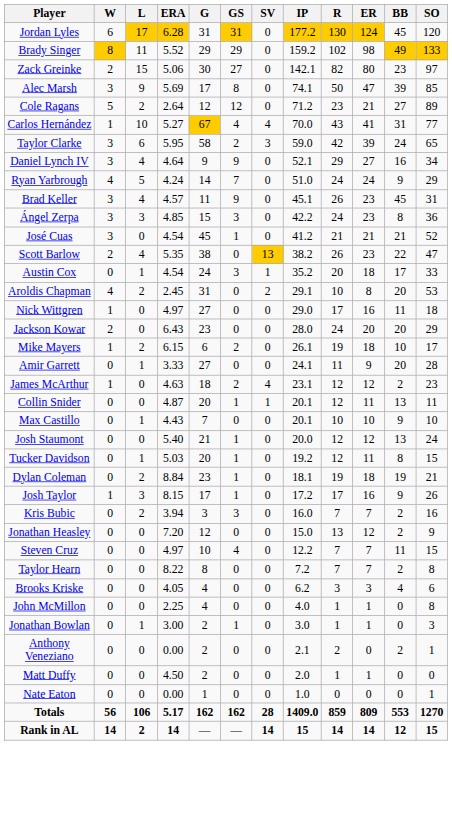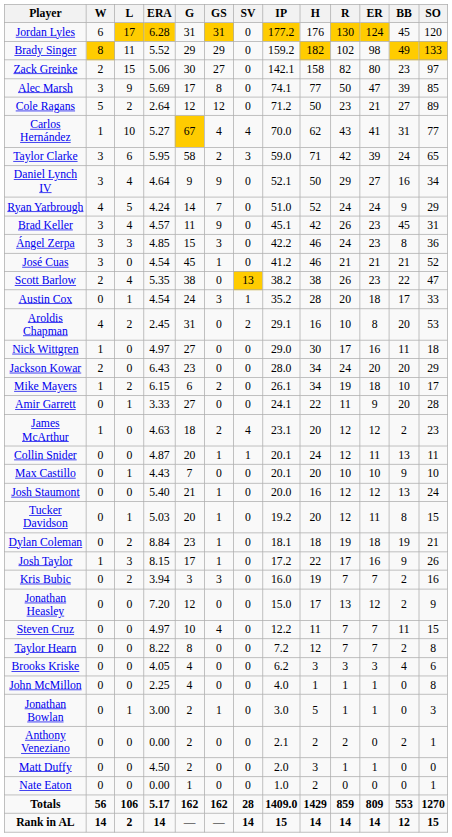 <table class=wikitable style="text-align:center">
 <tr>
 <th bgcolor=#DDDDFF; width="20%">Player</th>
 <th bgcolor=#DDDDFF; width="7%">W</th>
 <th bgcolor=#DDDDFF; width="7%">L</th>
 <th bgcolor=#DDDDFF; width="7%">ERA</th>
 <th bgcolor=#DDDDFF; width="7%">G</th>
 <th bgcolor=#DDDDFF; width="7%">GS</th>
 <th bgcolor=#DDDDFF; width="7%">SV</th>
 <th bgcolor=#DDDDFF; width="7%">IP</th>
+<th bgcolor=#DDDDFF; width="7%">H</th>
 <th bgcolor=#DDDDFF; width="7%">R</th>
 <th bgcolor=#DDDDFF; width="7%">ER</th>
 <th bgcolor=#DDDDFF; width="7%">BB</th>
 <th bgcolor=#DDDDFF; width="7%">SO</th>
 </tr>
 <tr>
 <td><a href='#'>Jordan Lyles</a></td>
 <td>6</td>
 <td bgcolor=#ffcc00>17</td>
 <td bgcolor=#ffcc00>6.28</td>
 <td>31</td>
 <td bgcolor=#ffcc00>31</td>
 <td>0</td>
 <td bgcolor=#ffcc00>177.2</td>
+<td>176</td>
 <td bgcolor=#ffcc00>130</td>
 <td bgcolor=#ffcc00>124</td>
 <td>45</td>
 <td>120</td>
 </tr>
 <tr>
 <td><a href='#'>Brady Singer</a></td>
 <td bgcolor=#ffcc00>8</td>
 <td>11</td>
 <td>5.52</td>
 <td>29</td>
 <td>29</td>
 <td>0</td>
 <td>159.2</td>
+<td bgcolor=#ffcc00>182</td>
 <td>102</td>
 <td>98</td>
 <td bgcolor=#ffcc00>49</td>
 <td bgcolor=#ffcc00>133</td>
 </tr>
 <tr>
 <td><a href='#'>Zack Greinke</a></td>
 <td>2</td>
 <td>15</td>
 <td>5.06</td>
 <td>30</td>
 <td>27</td>
 <td>0</td>
 <td>142.1</td>
+<td>158</td>
 <td>82</td>
 <td>80</td>
 <td>23</td>
 <td>97</td>
 </tr>
 <tr>
 <td><a href='#'>Alec Marsh</a></td>
 <td>3</td>
 <td>9</td>
 <td>5.69</td>
 <td>17</td>
 <td>8</td>
 <td>0</td>
 <td>74.1</td>
+<td>77</td>
 <td>50</td>
 <td>47</td>
 <td>39</td>
 <td>85</td>
 </tr>
 <tr>
 <td><a href='#'>Cole Ragans</a></td>
 <td>5</td>
 <td>2</td>
 <td>2.64</td>
 <td>12</td>
 <td>12</td>
 <td>0</td>
 <td>71.2</td>
+<td>50</td>
 <td>23</td>
 <td>21</td>
 <td>27</td>
 <td>89</td>
 </tr>
 <tr>
 <td><a href='#'>Carlos Hernández</a></td>
 <td>1</td>
 <td>10</td>
 <td>5.27</td>
 <td bgcolor=#ffcc00>67</td>
 <td>4</td>
 <td>4</td>
 <td>70.0</td>
+<td>62</td>
 <td>43</td>
 <td>41</td>
 <td>31</td>
 <td>77</td>
 </tr>
 <tr>
 <td><a href='#'>Taylor Clarke</a></td>
 <td>3</td>
 <td>6</td>
 <td>5.95</td>
 <td>58</td>
 <td>2</td>
 <td>3</td>
 <td>59.0</td>
+<td>71</td>
 <td>42</td>
 <td>39</td>
 <td>24</td>
 <td>65</td>
 </tr>
 <tr>
 <td><a href='#'>Daniel Lynch IV</a></td>
 <td>3</td>
 <td>4</td>
 <td>4.64</td>
 <td>9</td>
 <td>9</td>
 <td>0</td>
 <td>52.1</td>
+<td>50</td>
 <td>29</td>
 <td>27</td>
 <td>16</td>
 <td>34</td>
 </tr>
 <tr>
 <td><a href='#'>Ryan Yarbrough</a></td>
 <td>4</td>
 <td>5</td>
 <td>4.24</td>
 <td>14</td>
 <td>7</td>
 <td>0</td>
 <td>51.0</td>
+<td>52</td>
 <td>24</td>
 <td>24</td>
 <td>9</td>
 <td>29</td>
 </tr>
 <tr>
 <td><a href='#'>Brad Keller</a></td>
 <td>3</td>
 <td>4</td>
 <td>4.57</td>
 <td>11</td>
 <td>9</td>
 <td>0</td>
 <td>45.1</td>
+<td>42</td>
 <td>26</td>
 <td>23</td>
 <td>45</td>
 <td>31</td>
 </tr>
 <tr>
 <td><a href='#'>Ángel Zerpa</a></td>
 <td>3</td>
 <td>3</td>
 <td>4.85</td>
 <td>15</td>
 <td>3</td>
 <td>0</td>
 <td>42.2</td>
+<td>46</td>
 <td>24</td>
 <td>23</td>
 <td>8</td>
 <td>36</td>
 </tr>
 <tr>
 <td><a href='#'>José Cuas</a></td>
 <td>3</td>
 <td>0</td>
 <td>4.54</td>
 <td>45</td>
 <td>1</td>
 <td>0</td>
 <td>41.2</td>
+<td>46</td>
 <td>21</td>
 <td>21</td>
 <td>21</td>
 <td>52</td>
 </tr>
 <tr>
 <td><a href='#'>Scott Barlow</a></td>
 <td>2</td>
 <td>4</td>
 <td>5.35</td>
 <td>38</td>
 <td>0</td>
 <td bgcolor=#ffcc00>13</td>
 <td>38.2</td>
+<td>38</td>
 <td>26</td>
 <td>23</td>
 <td>22</td>
 <td>47</td>
 </tr>
 <tr>
 <td><a href='#'>Austin Cox</a></td>
 <td>0</td>
 <td>1</td>
 <td>4.54</td>
 <td>24</td>
 <td>3</td>
 <td>1</td>
 <td>35.2</td>
+<td>28</td>
 <td>20</td>
 <td>18</td>
 <td>17</td>
 <td>33</td>
 </tr>
 <tr>
 <td><a href='#'>Aroldis Chapman</a></td>
 <td>4</td>
 <td>2</td>
 <td>2.45</td>
 <td>31</td>
 <td>0</td>
 <td>2</td>
 <td>29.1</td>
+<td>16</td>
 <td>10</td>
 <td>8</td>
 <td>20</td>
 <td>53</td>
 </tr>
 <tr>
 <td><a href='#'>Nick Wittgren</a></td>
 <td>1</td>
 <td>0</td>
 <td>4.97</td>
 <td>27</td>
 <td>0</td>
 <td>0</td>
 <td>29.0</td>
+<td>30</td>
 <td>17</td>
 <td>16</td>
 <td>11</td>
 <td>18</td>
 </tr>
 <tr>
 <td><a href='#'>Jackson Kowar</a></td>
 <td>2</td>
 <td>0</td>
 <td>6.43</td>
 <td>23</td>
 <td>0</td>
 <td>0</td>
 <td>28.0</td>
+<td>34</td>
 <td>24</td>
 <td>20</td>
 <td>20</td>
 <td>29</td>
 </tr>
 <tr>
 <td><a href='#'>Mike Mayers</a></td>
 <td>1</td>
 <td>2</td>
 <td>6.15</td>
 <td>6</td>
 <td>2</td>
 <td>0</td>
 <td>26.1</td>
+<td>34</td>
 <td>19</td>
 <td>18</td>
 <td>10</td>
 <td>17</td>
 </tr>
 <tr>
 <td><a href='#'>Amir Garrett</a></td>
 <td>0</td>
 <td>1</td>
 <td>3.33</td>
 <td>27</td>
 <td>0</td>
 <td>0</td>
 <td>24.1</td>
+<td>22</td>
 <td>11</td>
 <td>9</td>
 <td>20</td>
 <td>28</td>
 </tr>
 <tr>
 <td><a href='#'>James McArthur</a></td>
 <td>1</td>
 <td>0</td>
 <td>4.63</td>
 <td>18</td>
 <td>2</td>
 <td>4</td>
 <td>23.1</td>
+<td>20</td>
 <td>12</td>
 <td>12</td>
 <td>2</td>
 <td>23</td>
 </tr>
 <tr>
 <td><a href='#'>Collin Snider</a></td>
 <td>0</td>
 <td>0</td>
 <td>4.87</td>
 <td>20</td>
 <td>1</td>
 <td>1</td>
 <td>20.1</td>
+<td>24</td>
 <td>12</td>
 <td>11</td>
 <td>13</td>
 <td>11</td>
 </tr>
 <tr>
 <td><a href='#'>Max Castillo</a></td>
 <td>0</td>
 <td>1</td>
 <td>4.43</td>
 <td>7</td>
 <td>0</td>
 <td>0</td>
 <td>20.1</td>
+<td>20</td>
 <td>10</td>
 <td>10</td>
 <td>9</td>
 <td>10</td>
 </tr>
 <tr>
 <td><a href='#'>Josh Staumont</a></td>
 <td>0</td>
 <td>0</td>
 <td>5.40</td>
 <td>21</td>
 <td>1</td>
 <td>0</td>
 <td>20.0</td>
+<td>16</td>
 <td>12</td>
 <td>12</td>
 <td>13</td>
 <td>24</td>
 </tr>
 <tr>
 <td><a href='#'>Tucker Davidson</a></td>
 <td>0</td>
 <td>1</td>
 <td>5.03</td>
 <td>20</td>
 <td>1</td>
 <td>0</td>
 <td>19.2</td>
+<td>20</td>
 <td>12</td>
 <td>11</td>
 <td>8</td>
 <td>15</td>
 </tr>
 <tr>
 <td><a href='#'>Dylan Coleman</a></td>
 <td>0</td>
 <td>2</td>
 <td>8.84</td>
 <td>23</td>
 <td>1</td>
 <td>0</td>
 <td>18.1</td>
+<td>18</td>
 <td>19</td>
 <td>18</td>
 <td>19</td>
 <td>21</td>
 </tr>
 <tr>
 <td><a href='#'>Josh Taylor</a></td>
 <td>1</td>
 <td>3</td>
 <td>8.15</td>
 <td>17</td>
 <td>1</td>
 <td>0</td>
 <td>17.2</td>
+<td>22</td>
 <td>17</td>
 <td>16</td>
 <td>9</td>
 <td>26</td>
 </tr>
 <tr>
 <td><a href='#'>Kris Bubic</a></td>
 <td>0</td>
 <td>2</td>
 <td>3.94</td>
 <td>3</td>
 <td>3</td>
 <td>0</td>
 <td>16.0</td>
+<td>19</td>
 <td>7</td>
 <td>7</td>
 <td>2</td>
 <td>16</td>
 </tr>
 <tr>
 <td><a href='#'>Jonathan Heasley</a></td>
 <td>0</td>
 <td>0</td>
 <td>7.20</td>
 <td>12</td>
 <td>0</td>
 <td>0</td>
 <td>15.0</td>
+<td>17</td>
 <td>13</td>
 <td>12</td>
 <td>2</td>
 <td>9</td>
 </tr>
 <tr>
 <td><a href='#'>Steven Cruz</a></td>
 <td>0</td>
 <td>0</td>
 <td>4.97</td>
 <td>10</td>
 <td>4</td>
 <td>0</td>
 <td>12.2</td>
+<td>11</td>
 <td>7</td>
 <td>7</td>
 <td>11</td>
 <td>15</td>
 </tr>
 <tr>
 <td><a href='#'>Taylor Hearn</a></td>
 <td>0</td>
 <td>0</td>
 <td>8.22</td>
 <td>8</td>
 <td>0</td>
 <td>0</td>
 <td>7.2</td>
+<td>12</td>
 <td>7</td>
 <td>7</td>
 <td>2</td>
 <td>8</td>
 </tr>
 <tr>
 <td><a href='#'>Brooks Kriske</a></td>
 <td>0</td>
 <td>0</td>
 <td>4.05</td>
 <td>4</td>
 <td>0</td>
 <td>0</td>
 <td>6.2</td>
 <td>3</td>
 <td>3</td>
+<td>3</td>
 <td>4</td>
 <td>6</td>
 </tr>
 <tr>
 <td><a href='#'>John McMillon</a></td>
 <td>0</td>
 <td>0</td>
 <td>2.25</td>
 <td>4</td>
 <td>0</td>
 <td>0</td>
 <td>4.0</td>
 <td>1</td>
 <td>1</td>
+<td>1</td>
 <td>0</td>
 <td>8</td>
 </tr>
 <tr>
 <td><a href='#'>Jonathan Bowlan</a></td>
 <td>0</td>
 <td>1</td>
 <td>3.00</td>
 <td>2</td>
 <td>1</td>
 <td>0</td>
 <td>3.0</td>
+<td>5</td>
 <td>1</td>
 <td>1</td>
 <td>0</td>
 <td>3</td>
 </tr>
 <tr>
 <td><a href='#'>Anthony Veneziano</a></td>
 <td>0</td>
 <td>0</td>
 <td>0.00</td>
 <td>2</td>
 <td>0</td>
 <td>0</td>
 <td>2.1</td>
 <td>2</td>
+<td>2</td>
 <td>0</td>
 <td>2</td>
 <td>1</td>
 </tr>
 <tr>
 <td><a href='#'>Matt Duffy</a></td>
 <td>0</td>
 <td>0</td>
 <td>4.50</td>
 <td>2</td>
 <td>0</td>
 <td>0</td>
 <td>2.0</td>
+<td>3</td>
 <td>1</td>
 <td>1</td>
 <td>0</td>
 <td>0</td>
 </tr>
 <tr>
 <td><a href='#'>Nate Eaton</a></td>
 <td>0</td>
 <td>0</td>
 <td>0.00</td>
 <td>1</td>
 <td>0</td>
 <td>0</td>
 <td>1.0</td>
+<td>2</td>
 <td>0</td>
 <td>0</td>
 <td>0</td>
 <td>1</td>
 </tr>
 <tr>
 <td><strong>Totals</strong></td>
 <td><strong>56</strong></td>
 <td><strong>106</strong></td>
 <td><strong>5.17</strong></td>
 <td><strong>162</strong></td>
 <td><strong>162</strong></td>
 <td><strong>28</strong></td>
 <td><strong>1409.0</strong></td>
+<td><strong>1429</strong></td>
 <td><strong>859</strong></td>
 <td><strong>809</strong></td>
 <td><strong>553</strong></td>
 <td><strong>1270</strong></td>
 </tr>
 <tr>
 <td><strong>Rank in AL</strong></td>
 <td><strong>14</strong></td>
 <td><strong>2</strong></td>
 <td><strong>14</strong></td>
 <td>—</td>
 <td>—</td>
 <td><strong>14</strong></td>
 <td><strong>15</strong></td>
 <td><strong>14</strong></td>
 <td><strong>14</strong></td>
+<td><strong>14</strong></td>
 <td><strong>12</strong></td>
 <td><strong>15</strong></td>
 </tr>
 </table>
